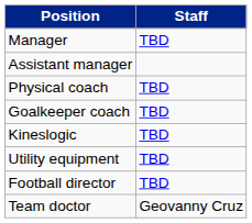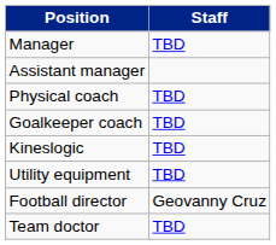 <table class="wikitable">
 <tr>
 <th style="color:White; background:#002387;">Position</th>
 <th style="color:White; background:#002387;">Staff</th>
 </tr>
 <tr>
 <td>Manager</td>
 <td> <a href='#'>TBD</a></td>
 </tr>
 <tr>
 <td>Assistant manager</td>
 <td></td>
 </tr>
 <tr>
 <td>Physical coach</td>
 <td> <a href='#'>TBD</a></td>
 </tr>
 <tr>
 <td>Goalkeeper coach</td>
 <td> <a href='#'>TBD</a></td>
 </tr>
 <tr>
 <td>Kineslogic</td>
 <td> <a href='#'>TBD</a></td>
 </tr>
 <tr>
 <td>Utility equipment</td>
 <td> <a href='#'>TBD</a></td>
 </tr>
 <tr>
 <td>Football director</td>
-<td> <a href='#'>TBD</a></td>
+<td> Geovanny Cruz</td>
 </tr>
 <tr>
 <td>Team doctor</td>
-<td> Geovanny Cruz</td>
+<td> <a href='#'>TBD</a></td>
 </tr>
 </table>
